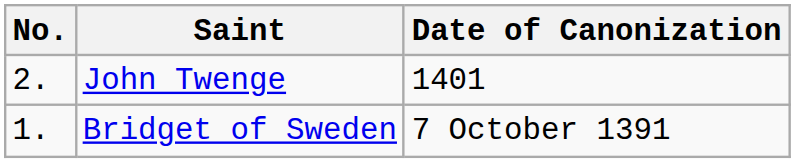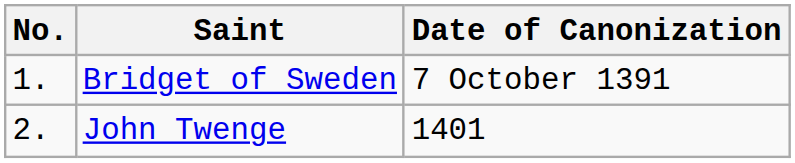 <table class="wikitable">
 <tr>
 <th>No.</th>
 <th>Saint</th>
 <th>Date of Canonization</th>
 </tr>
 <tr>
+<td>1.</td>
+<td><a href='#'>Bridget of Sweden</a></td>
+<td>7 October 1391</td>
+</tr>
+<tr>
 <td>2.</td>
 <td><a href='#'>John Twenge</a></td>
 <td>1401</td>
 </tr>
-<tr>
-<td>1.</td>
-<td><a href='#'>Bridget of Sweden</a></td>
-<td>7 October 1391</td>
-</tr>
 </table>
